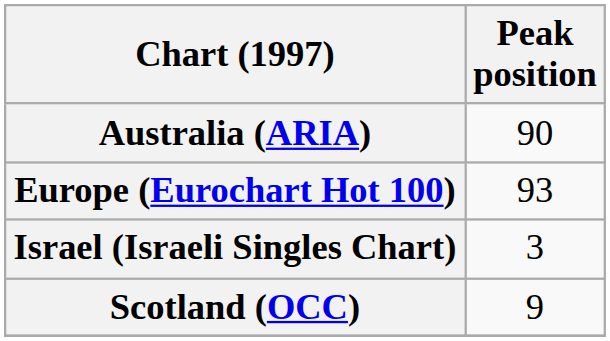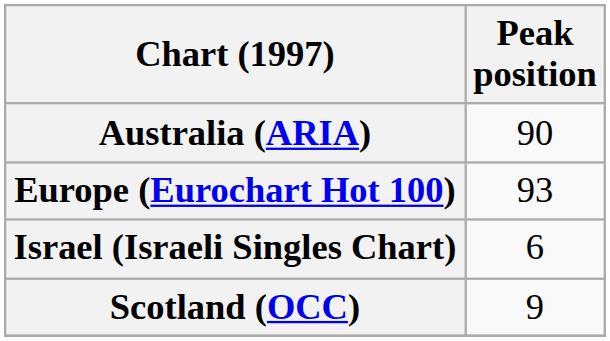 <table class="wikitable sortable plainrowheaders" style="text-align:center;">
 <tr>
 <th>Chart (1997)</th>
 <th>Peak<br>position</th>
 </tr>
 <tr>
 <th scope="row">Australia (<a href='#'>ARIA</a>)</th>
 <td align="center">90</td>
 </tr>
 <tr>
 <th scope="row">Europe (<a href='#'>Eurochart Hot 100</a>)</th>
 <td align="center">93</td>
 </tr>
 <tr>
 <th scope="row">Israel (Israeli Singles Chart)</th>
-<td align="center">3</td>
+<td align="center">6</td>
 </tr>
 <tr>
 <th scope="row">Scotland (<a href='#'>OCC</a>)</th>
 <td align="center">9</td>
 </tr>
 <tr>
 </tr>
 <tr>
 </tr>
 </table>
